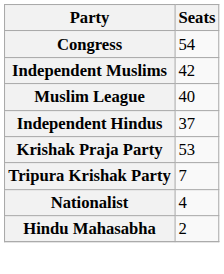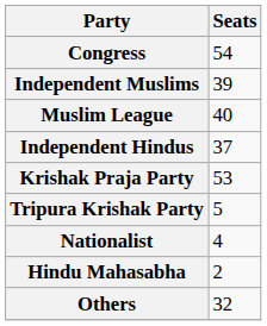 <table class="wikitable">
 <tr>
 <th>Party</th>
 <th>Seats</th>
 </tr>
 <tr>
 <th>Congress</th>
 <td>54</td>
 </tr>
 <tr>
 <th>Independent Muslims</th>
-<td>42</td>
+<td>39</td>
 </tr>
 <tr>
 <th>Muslim League</th>
 <td>40</td>
 </tr>
 <tr>
 <th>Independent Hindus</th>
 <td>37</td>
 </tr>
 <tr>
 <th>Krishak Praja Party</th>
 <td>53</td>
 </tr>
 <tr>
 <th>Tripura Krishak Party</th>
-<td>7</td>
+<td>5</td>
 </tr>
 <tr>
 <th>Nationalist</th>
 <td>4</td>
 </tr>
 <tr>
 <th>Hindu Mahasabha</th>
 <td>2</td>
 </tr>
 <tr>
+<th>Others</th>
+<td>32</td>
+</tr>
+<tr>
 </tr>
 </table>
